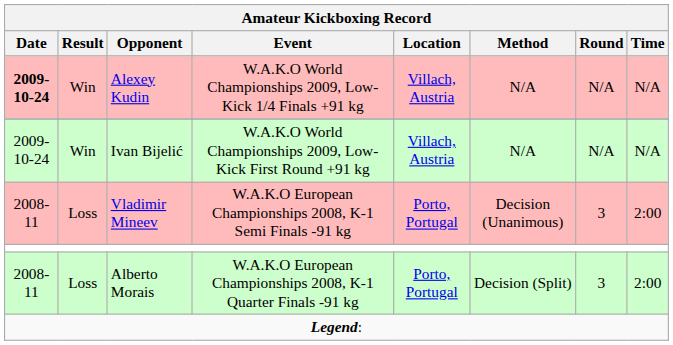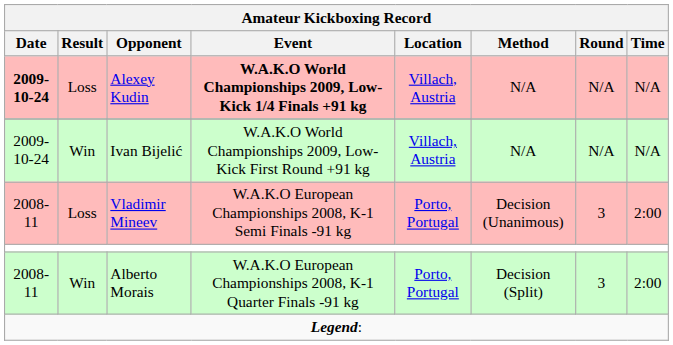 <table class="wikitable collapsible"  style="font-size:88%; text-align:center;">
 <tr>
 <th colspan=9>Amateur Kickboxing Record</th>
 </tr>
 <tr>
 <th>Date</th>
 <th>Result</th>
 <th>Opponent</th>
 <th>Event</th>
 <th>Location</th>
 <th>Method</th>
 <th>Round</th>
 <th>Time</th>
 </tr>
 <tr style="background:#fbb;">
 <td><strong>2009-10-24</strong></td>
-<td>Win</td>
+<td>Loss</td>
 <td align=left> <a href='#'>Alexey Kudin</a></td>
-<td>W.A.K.O World Championships 2009, Low-Kick 1/4 Finals +91 kg</td>
+<td><strong>W.A.K.O World Championships 2009, Low-Kick 1/4 Finals +91 kg</strong></td>
 <td><a href='#'>Villach, Austria</a></td>
 <td>N/A</td>
 <td>N/A</td>
 <td>N/A</td>
 </tr>
 <tr>
 </tr>
 <tr style="background:#cfc;">
 <td>2009-10-24</td>
 <td>Win</td>
 <td align=left> Ivan Bijelić</td>
 <td>W.A.K.O World Championships 2009, Low-Kick First Round +91 kg</td>
 <td><a href='#'>Villach, Austria</a></td>
 <td>N/A</td>
 <td>N/A</td>
 <td>N/A</td>
 </tr>
 <tr style="background:#fbb;">
 <td>2008-11</td>
 <td>Loss</td>
 <td align=left> <a href='#'>Vladimir Mineev</a></td>
 <td>W.A.K.O European Championships 2008, K-1 Semi Finals -91 kg</td>
 <td><a href='#'>Porto, Portugal</a></td>
 <td>Decision (Unanimous)</td>
 <td>3</td>
 <td>2:00</td>
 </tr>
 <tr>
 <th style="background:white" colspan=9></th>
 </tr>
 <tr style="background:#cfc;">
 <td>2008-11</td>
-<td>Loss</td>
+<td>Win</td>
 <td align=left> Alberto Morais</td>
 <td>W.A.K.O European Championships 2008, K-1 Quarter Finals -91 kg</td>
 <td><a href='#'>Porto, Portugal</a></td>
 <td>Decision (Split)</td>
 <td>3</td>
 <td>2:00</td>
 </tr>
 <tr>
 <td colspan=9><strong><em>Legend</em></strong>:    </td>
 </tr>
 </table>
